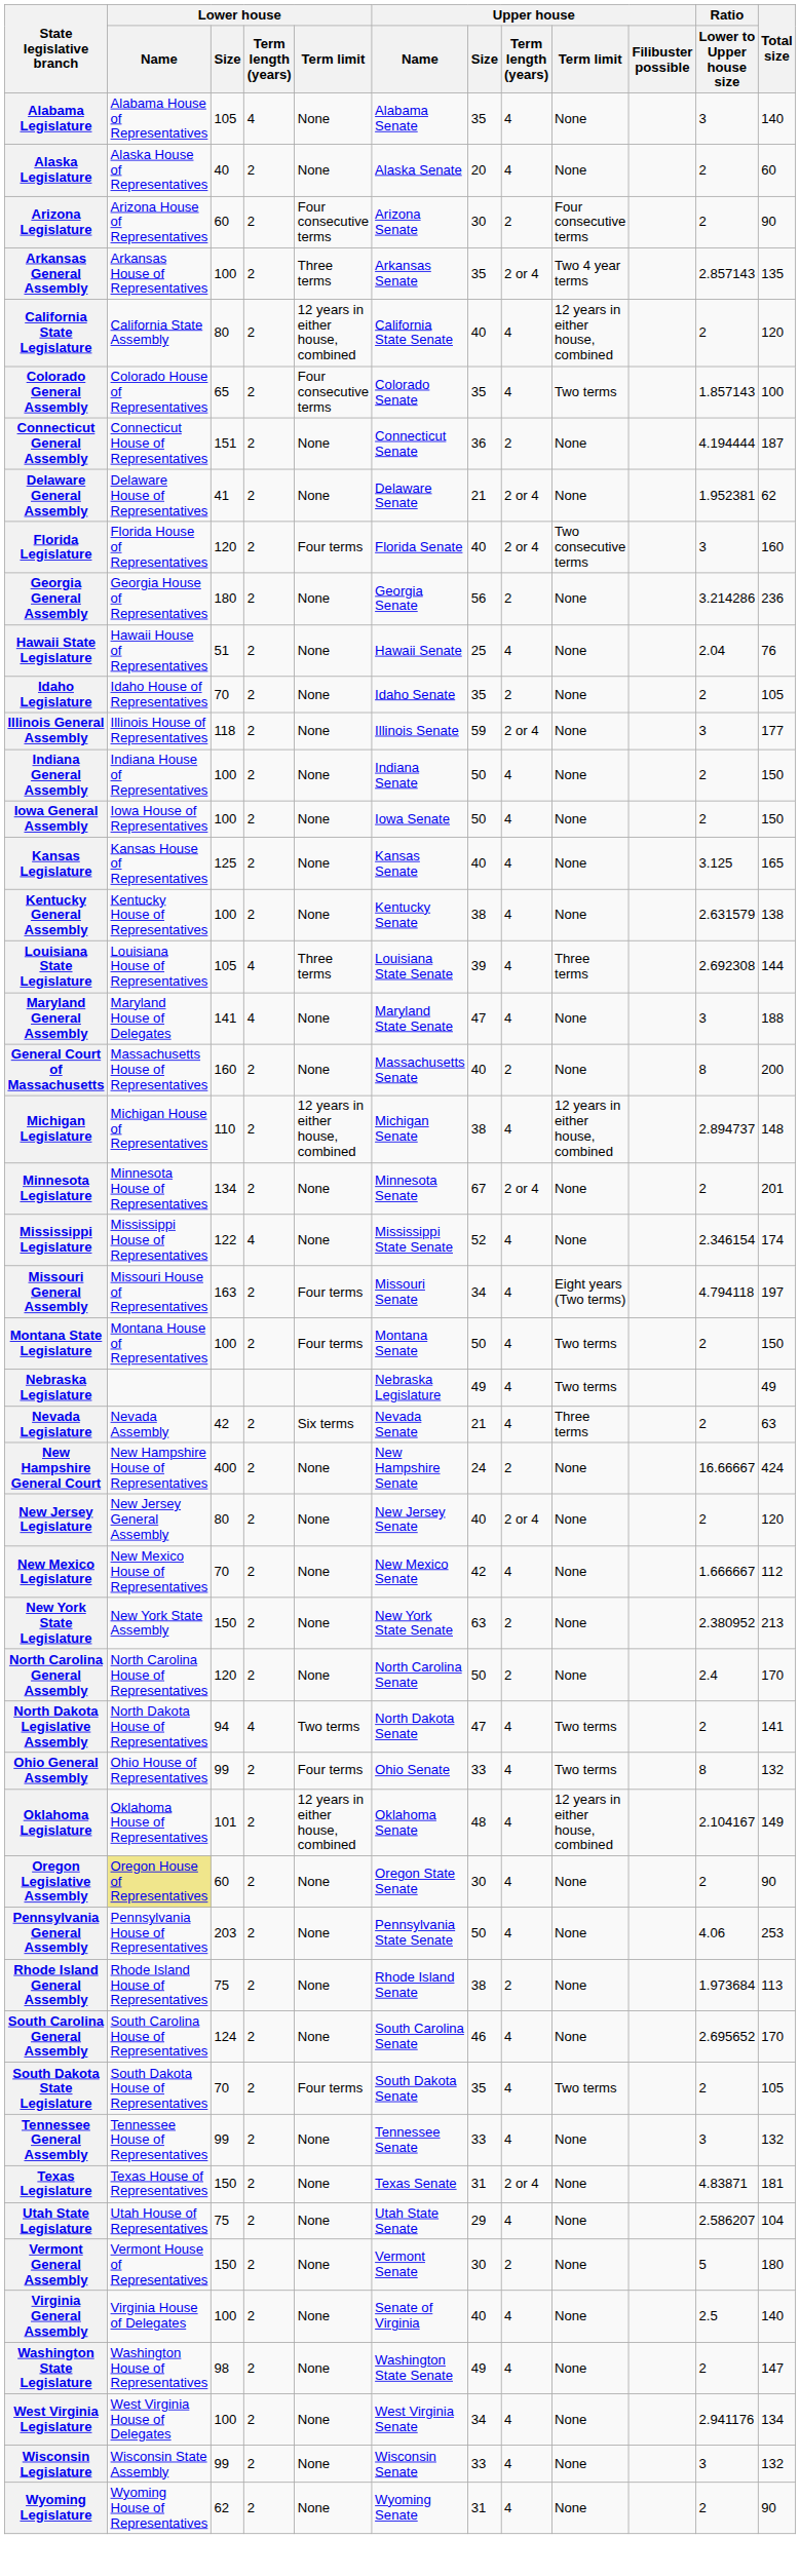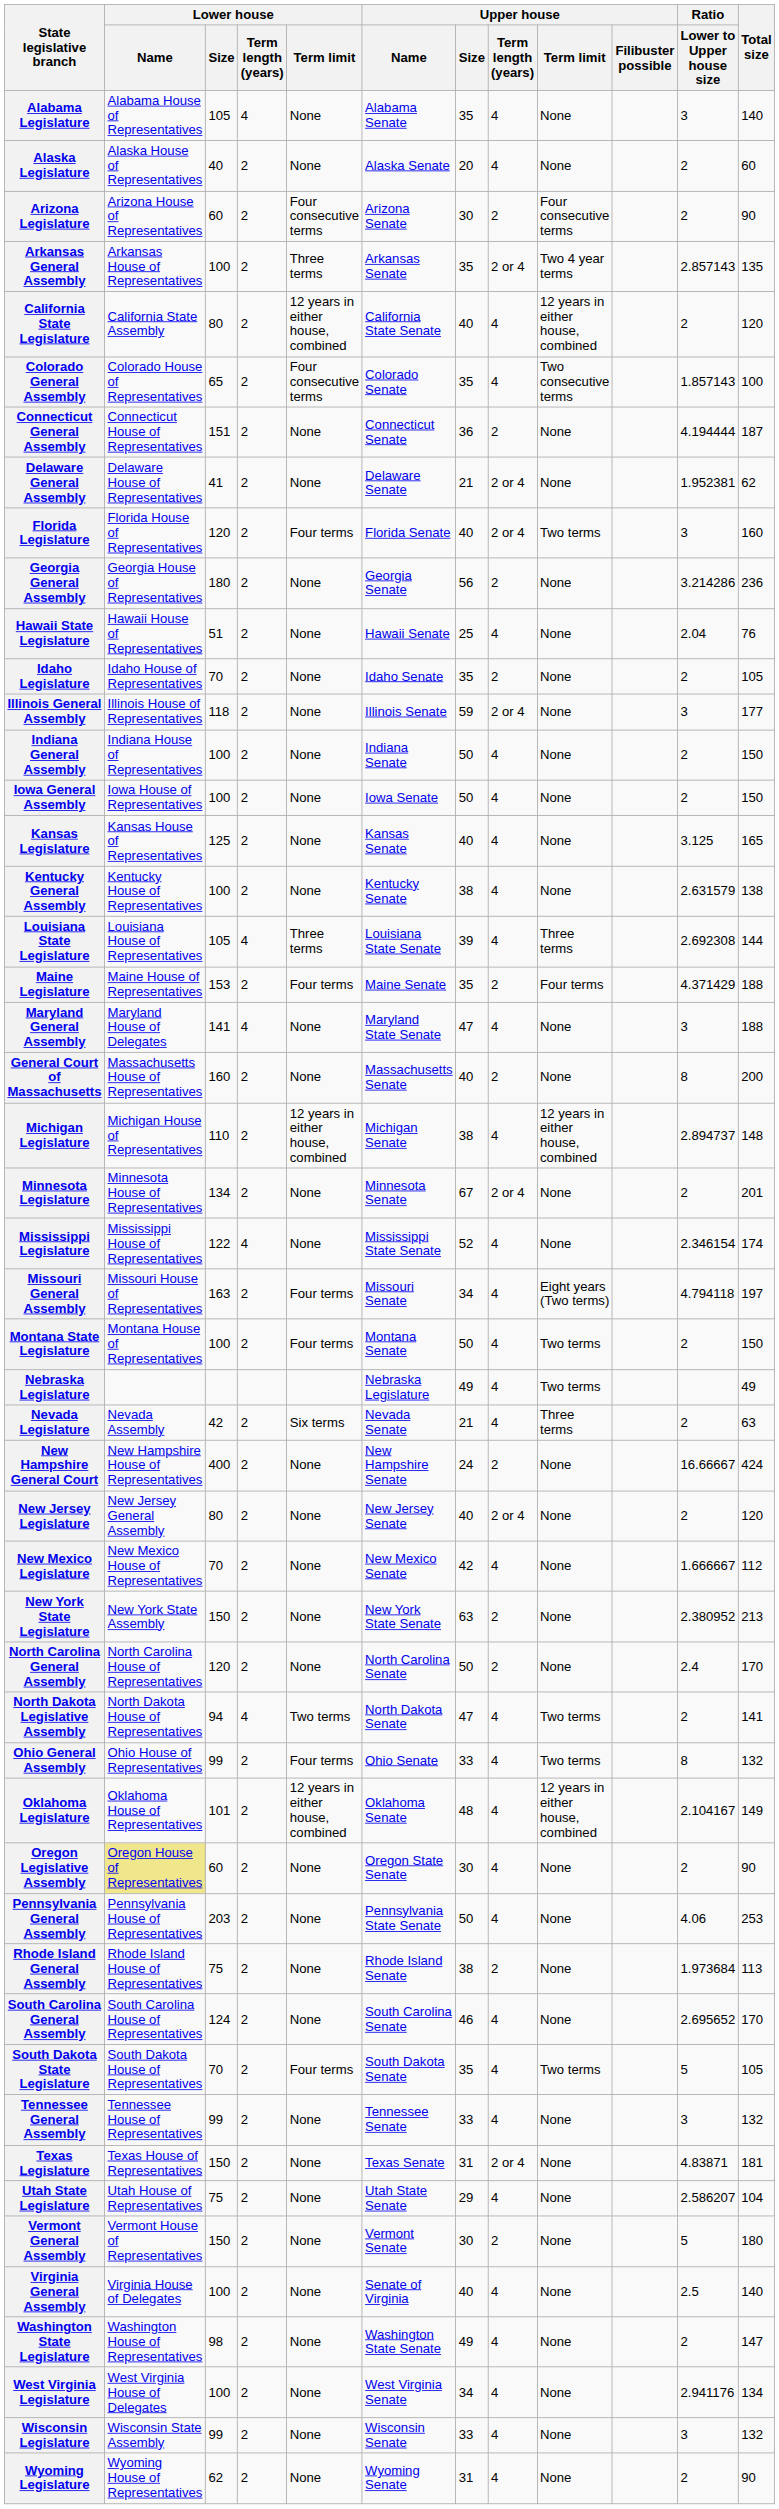 <table class="wikitable sortable plainrowheaders" border="1">
 <tr>
 <th scope="col" rowspan="2">State legislative branch</th>
 <th scope="col" colspan="4">Lower house</th>
 <th scope="col" colspan="5">Upper house</th>
 <th scope="col">Ratio</th>
 <th scope="col" rowspan="2">Total size</th>
 </tr>
 <tr>
 <th>Name</th>
 <th scope="col" style="width: 50px;">Size</th>
 <th scope="col" style="width: 50px;">Term length (years)</th>
 <th>Term limit</th>
 <th>Name</th>
 <th scope="col" style="width: 50px;">Size</th>
 <th scope="col" style="width: 50px;">Term length (years)</th>
 <th>Term limit</th>
 <th scope="col" style="width: 10px;">Filibuster possible</th>
 <th scope="col" style="width: 70px;">Lower to Upper house size</th>
 </tr>
 <tr>
 <th scope="row"><a href='#'>Alabama Legislature</a></th>
 <td><a href='#'>Alabama House of Representatives</a></td>
 <td>105</td>
 <td>4</td>
 <td>None</td>
 <td><a href='#'>Alabama Senate</a></td>
 <td>35</td>
 <td>4</td>
 <td>None</td>
 <td></td>
 <td>3</td>
 <td>140</td>
 </tr>
 <tr>
 <th scope="row"><a href='#'>Alaska Legislature</a></th>
 <td><a href='#'>Alaska House of Representatives</a></td>
 <td>40</td>
 <td>2</td>
 <td>None</td>
 <td><a href='#'>Alaska Senate</a></td>
 <td>20</td>
 <td>4</td>
 <td>None</td>
 <td></td>
 <td>2</td>
 <td>60</td>
 </tr>
 <tr>
 <th scope="row"><a href='#'>Arizona Legislature</a></th>
 <td><a href='#'>Arizona House of Representatives</a></td>
 <td>60</td>
 <td>2</td>
 <td>Four consecutive terms</td>
 <td><a href='#'>Arizona Senate</a></td>
 <td>30</td>
 <td>2</td>
 <td>Four consecutive terms</td>
 <td></td>
 <td>2</td>
 <td>90</td>
 </tr>
 <tr>
 <th scope="row"><a href='#'>Arkansas General Assembly</a></th>
 <td><a href='#'>Arkansas House of Representatives</a></td>
 <td>100</td>
 <td>2</td>
 <td>Three terms</td>
 <td><a href='#'>Arkansas Senate</a></td>
 <td>35</td>
 <td>2 or 4</td>
 <td>Two 4 year terms</td>
 <td></td>
 <td>2.857143</td>
 <td>135</td>
 </tr>
 <tr>
 <th scope="row"><a href='#'>California State Legislature</a></th>
 <td><a href='#'>California State Assembly</a></td>
 <td>80</td>
 <td>2</td>
 <td>12 years in either house, combined</td>
 <td><a href='#'>California State Senate</a></td>
 <td>40</td>
 <td>4</td>
 <td>12 years in either house, combined</td>
 <td></td>
 <td>2</td>
 <td>120</td>
 </tr>
 <tr>
 <th scope="row"><a href='#'>Colorado General Assembly</a></th>
 <td><a href='#'>Colorado House of Representatives</a></td>
 <td>65</td>
 <td>2</td>
 <td>Four consecutive terms</td>
 <td><a href='#'>Colorado Senate</a></td>
 <td>35</td>
 <td>4</td>
-<td>Two terms</td>
+<td>Two consecutive terms</td>
 <td></td>
 <td>1.857143</td>
 <td>100</td>
 </tr>
 <tr>
 <th scope="row"><a href='#'>Connecticut General Assembly</a></th>
 <td><a href='#'>Connecticut House of Representatives</a></td>
 <td>151</td>
 <td>2</td>
 <td>None</td>
 <td><a href='#'>Connecticut Senate</a></td>
 <td>36</td>
 <td>2</td>
 <td>None</td>
 <td></td>
 <td>4.194444</td>
 <td>187</td>
 </tr>
 <tr>
 <th scope="row"><a href='#'>Delaware General Assembly</a></th>
 <td><a href='#'>Delaware House of Representatives</a></td>
 <td>41</td>
 <td>2</td>
 <td>None</td>
 <td><a href='#'>Delaware Senate</a></td>
 <td>21</td>
 <td>2 or 4</td>
 <td>None</td>
 <td></td>
 <td>1.952381</td>
 <td>62</td>
 </tr>
 <tr>
 <th scope="row"><a href='#'>Florida Legislature</a></th>
 <td><a href='#'>Florida House of Representatives</a></td>
 <td>120</td>
 <td>2</td>
 <td>Four terms</td>
 <td><a href='#'>Florida Senate</a></td>
 <td>40</td>
 <td>2 or 4</td>
-<td>Two consecutive terms</td>
+<td>Two terms</td>
 <td></td>
 <td>3</td>
 <td>160</td>
 </tr>
 <tr>
 <th scope="row"><a href='#'>Georgia General Assembly</a></th>
 <td><a href='#'>Georgia House of Representatives</a></td>
 <td>180</td>
 <td>2</td>
 <td>None</td>
 <td><a href='#'>Georgia Senate</a></td>
 <td>56</td>
 <td>2</td>
 <td>None</td>
 <td></td>
 <td>3.214286</td>
 <td>236</td>
 </tr>
 <tr>
 <th scope="row"><a href='#'>Hawaii State Legislature</a></th>
 <td><a href='#'>Hawaii House of Representatives</a></td>
 <td>51</td>
 <td>2</td>
 <td>None</td>
 <td><a href='#'>Hawaii Senate</a></td>
 <td>25</td>
 <td>4</td>
 <td>None</td>
 <td></td>
 <td>2.04</td>
 <td>76</td>
 </tr>
 <tr>
 <th scope="row"><a href='#'>Idaho Legislature</a></th>
 <td><a href='#'>Idaho House of Representatives</a></td>
 <td>70</td>
 <td>2</td>
 <td>None</td>
 <td><a href='#'>Idaho Senate</a></td>
 <td>35</td>
 <td>2</td>
 <td>None</td>
 <td></td>
 <td>2</td>
 <td>105</td>
 </tr>
 <tr>
 <th scope="row"><a href='#'>Illinois General Assembly</a></th>
 <td><a href='#'>Illinois House of Representatives</a></td>
 <td>118</td>
 <td>2</td>
 <td>None</td>
 <td><a href='#'>Illinois Senate</a></td>
 <td>59</td>
 <td>2 or 4</td>
 <td>None</td>
 <td></td>
 <td>3</td>
 <td>177</td>
 </tr>
 <tr>
 <th scope="row"><a href='#'>Indiana General Assembly</a></th>
 <td><a href='#'>Indiana House of Representatives</a></td>
 <td>100</td>
 <td>2</td>
 <td>None</td>
 <td><a href='#'>Indiana Senate</a></td>
 <td>50</td>
 <td>4</td>
 <td>None</td>
 <td></td>
 <td>2</td>
 <td>150</td>
 </tr>
 <tr>
 <th scope="row"><a href='#'>Iowa General Assembly</a></th>
 <td><a href='#'>Iowa House of Representatives</a></td>
 <td>100</td>
 <td>2</td>
 <td>None</td>
 <td><a href='#'>Iowa Senate</a></td>
 <td>50</td>
 <td>4</td>
 <td>None</td>
 <td></td>
 <td>2</td>
 <td>150</td>
 </tr>
 <tr>
 <th scope="row"><a href='#'>Kansas Legislature</a></th>
 <td><a href='#'>Kansas House of Representatives</a></td>
 <td>125</td>
 <td>2</td>
 <td>None</td>
 <td><a href='#'>Kansas Senate</a></td>
 <td>40</td>
 <td>4</td>
 <td>None</td>
 <td></td>
 <td>3.125</td>
 <td>165</td>
 </tr>
 <tr>
 <th scope="row"><a href='#'>Kentucky General Assembly</a></th>
 <td><a href='#'>Kentucky House of Representatives</a></td>
 <td>100</td>
 <td>2</td>
 <td>None</td>
 <td><a href='#'>Kentucky Senate</a></td>
 <td>38</td>
 <td>4</td>
 <td>None</td>
 <td></td>
 <td>2.631579</td>
 <td>138</td>
 </tr>
 <tr>
 <th scope="row"><a href='#'>Louisiana State Legislature</a></th>
 <td><a href='#'>Louisiana House of Representatives</a></td>
 <td>105</td>
 <td>4</td>
 <td>Three terms</td>
 <td><a href='#'>Louisiana State Senate</a></td>
 <td>39</td>
 <td>4</td>
 <td>Three terms</td>
 <td></td>
 <td>2.692308</td>
 <td>144</td>
+</tr>
+<tr>
+<th scope="row"><a href='#'>Maine Legislature</a></th>
+<td><a href='#'>Maine House of Representatives</a></td>
+<td>153</td>
+<td>2</td>
+<td>Four terms</td>
+<td><a href='#'>Maine Senate</a></td>
+<td>35</td>
+<td>2</td>
+<td>Four terms</td>
+<td></td>
+<td>4.371429</td>
+<td>188</td>
 </tr>
 <tr>
 <th scope="row"><a href='#'>Maryland General Assembly</a></th>
 <td><a href='#'>Maryland House of Delegates</a></td>
 <td>141</td>
 <td>4</td>
 <td>None</td>
 <td><a href='#'>Maryland State Senate</a></td>
 <td>47</td>
 <td>4</td>
 <td>None</td>
 <td></td>
 <td>3</td>
 <td>188</td>
 </tr>
 <tr>
 <th scope="row"><a href='#'>General Court of Massachusetts</a></th>
 <td><a href='#'>Massachusetts House of Representatives</a></td>
 <td>160</td>
 <td>2</td>
 <td>None</td>
 <td><a href='#'>Massachusetts Senate</a></td>
 <td>40</td>
 <td>2</td>
 <td>None</td>
 <td></td>
 <td>8</td>
 <td>200</td>
 </tr>
 <tr>
 <th scope="row"><a href='#'>Michigan Legislature</a></th>
 <td><a href='#'>Michigan House of Representatives</a></td>
 <td>110</td>
 <td>2</td>
 <td>12 years in either house, combined</td>
 <td><a href='#'>Michigan Senate</a></td>
 <td>38</td>
 <td>4</td>
 <td>12 years in either house, combined</td>
 <td></td>
 <td>2.894737</td>
 <td>148</td>
 </tr>
 <tr>
 <th scope="row"><a href='#'>Minnesota Legislature</a></th>
 <td><a href='#'>Minnesota House of Representatives</a></td>
 <td>134</td>
 <td>2</td>
 <td>None</td>
 <td><a href='#'>Minnesota Senate</a></td>
 <td>67</td>
 <td>2 or 4</td>
 <td>None</td>
 <td></td>
 <td>2</td>
 <td>201</td>
 </tr>
 <tr>
 <th scope="row"><a href='#'>Mississippi Legislature</a></th>
 <td><a href='#'>Mississippi House of Representatives</a></td>
 <td>122</td>
 <td>4</td>
 <td>None</td>
 <td><a href='#'>Mississippi State Senate</a></td>
 <td>52</td>
 <td>4</td>
 <td>None</td>
 <td></td>
 <td>2.346154</td>
 <td>174</td>
 </tr>
 <tr>
 <th scope="row"><a href='#'>Missouri General Assembly</a></th>
 <td><a href='#'>Missouri House of Representatives</a></td>
 <td>163</td>
 <td>2</td>
 <td>Four terms</td>
 <td><a href='#'>Missouri Senate</a></td>
 <td>34</td>
 <td>4</td>
 <td>Eight years (Two terms)</td>
 <td></td>
 <td>4.794118</td>
 <td>197</td>
 </tr>
 <tr>
 <th scope="row"><a href='#'>Montana State Legislature</a></th>
 <td><a href='#'>Montana House of Representatives</a></td>
 <td>100</td>
 <td>2</td>
 <td>Four terms</td>
 <td><a href='#'>Montana Senate</a></td>
 <td>50</td>
 <td>4</td>
 <td>Two terms</td>
 <td></td>
 <td>2</td>
 <td>150</td>
 </tr>
 <tr>
 <th scope="row"><a href='#'>Nebraska Legislature</a></th>
 <td></td>
 <td></td>
 <td></td>
 <td></td>
 <td><a href='#'>Nebraska Legislature</a></td>
 <td>49</td>
 <td>4</td>
 <td>Two terms</td>
 <td></td>
 <td></td>
 <td>49</td>
 </tr>
 <tr>
 <th scope="row"><a href='#'>Nevada Legislature</a></th>
 <td><a href='#'>Nevada Assembly</a></td>
 <td>42</td>
 <td>2</td>
 <td>Six terms</td>
 <td><a href='#'>Nevada Senate</a></td>
 <td>21</td>
 <td>4</td>
 <td>Three terms</td>
 <td></td>
 <td>2</td>
 <td>63</td>
 </tr>
 <tr>
 <th scope="row"><a href='#'>New Hampshire General Court</a></th>
 <td><a href='#'>New Hampshire House of Representatives</a></td>
 <td>400</td>
 <td>2</td>
 <td>None</td>
 <td><a href='#'>New Hampshire Senate</a></td>
 <td>24</td>
 <td>2</td>
 <td>None</td>
 <td></td>
 <td>16.66667</td>
 <td>424</td>
 </tr>
 <tr>
 <th scope="row"><a href='#'>New Jersey Legislature</a></th>
 <td><a href='#'>New Jersey General Assembly</a></td>
 <td>80</td>
 <td>2</td>
 <td>None</td>
 <td><a href='#'>New Jersey Senate</a></td>
 <td>40</td>
 <td>2 or 4</td>
 <td>None</td>
 <td></td>
 <td>2</td>
 <td>120</td>
 </tr>
 <tr>
 <th scope="row"><a href='#'>New Mexico Legislature</a></th>
 <td><a href='#'>New Mexico House of Representatives</a></td>
 <td>70</td>
 <td>2</td>
 <td>None</td>
 <td><a href='#'>New Mexico Senate</a></td>
 <td>42</td>
 <td>4</td>
 <td>None</td>
 <td></td>
 <td>1.666667</td>
 <td>112</td>
 </tr>
 <tr>
 <th scope="row"><a href='#'>New York State Legislature</a></th>
 <td><a href='#'>New York State Assembly</a></td>
 <td>150</td>
 <td>2</td>
 <td>None</td>
 <td><a href='#'>New York State Senate</a></td>
 <td>63</td>
 <td>2</td>
 <td>None</td>
 <td></td>
 <td>2.380952</td>
 <td>213</td>
 </tr>
 <tr>
 <th scope="row"><a href='#'>North Carolina General Assembly</a></th>
 <td><a href='#'>North Carolina House of Representatives</a></td>
 <td>120</td>
 <td>2</td>
 <td>None</td>
 <td><a href='#'>North Carolina Senate</a></td>
 <td>50</td>
 <td>2</td>
 <td>None</td>
 <td></td>
 <td>2.4</td>
 <td>170</td>
 </tr>
 <tr>
 <th scope="row"><a href='#'>North Dakota Legislative Assembly</a></th>
 <td><a href='#'>North Dakota House of Representatives</a></td>
 <td>94</td>
 <td>4</td>
 <td>Two terms</td>
 <td><a href='#'>North Dakota Senate</a></td>
 <td>47</td>
 <td>4</td>
 <td>Two terms</td>
 <td></td>
 <td>2</td>
 <td>141</td>
 </tr>
 <tr>
 <th scope="row"><a href='#'>Ohio General Assembly</a></th>
 <td><a href='#'>Ohio House of Representatives</a></td>
 <td>99</td>
 <td>2</td>
 <td>Four terms</td>
 <td><a href='#'>Ohio Senate</a></td>
 <td>33</td>
 <td>4</td>
 <td>Two terms</td>
 <td></td>
 <td>8</td>
 <td>132</td>
 </tr>
 <tr>
 <th scope="row"><a href='#'>Oklahoma Legislature</a></th>
 <td><a href='#'>Oklahoma House of Representatives</a></td>
 <td>101</td>
 <td>2</td>
 <td>12 years in either house, combined</td>
 <td><a href='#'>Oklahoma Senate</a></td>
 <td>48</td>
 <td>4</td>
 <td>12 years in either house, combined</td>
 <td></td>
 <td>2.104167</td>
 <td>149</td>
 </tr>
 <tr>
 <th scope="row"><a href='#'>Oregon Legislative Assembly</a></th>
 <td style="background: khaki;"><a href='#'>Oregon House of Representatives</a></td>
 <td>60</td>
 <td>2</td>
 <td>None</td>
 <td><a href='#'>Oregon State Senate</a></td>
 <td>30</td>
 <td>4</td>
 <td>None</td>
 <td></td>
 <td>2</td>
 <td>90</td>
 </tr>
 <tr>
 <th scope="row"><a href='#'>Pennsylvania General Assembly</a></th>
 <td><a href='#'>Pennsylvania House of Representatives</a></td>
 <td>203</td>
 <td>2</td>
 <td>None</td>
 <td><a href='#'>Pennsylvania State Senate</a></td>
 <td>50</td>
 <td>4</td>
 <td>None</td>
 <td></td>
 <td>4.06</td>
 <td>253</td>
 </tr>
 <tr>
 <th scope="row"><a href='#'>Rhode Island General Assembly</a></th>
 <td><a href='#'>Rhode Island House of Representatives</a></td>
 <td>75</td>
 <td>2</td>
 <td>None</td>
 <td><a href='#'>Rhode Island Senate</a></td>
 <td>38</td>
 <td>2</td>
 <td>None</td>
 <td></td>
 <td>1.973684</td>
 <td>113</td>
 </tr>
 <tr>
 <th scope="row"><a href='#'>South Carolina General Assembly</a></th>
 <td><a href='#'>South Carolina House of Representatives</a></td>
 <td>124</td>
 <td>2</td>
 <td>None</td>
 <td><a href='#'>South Carolina Senate</a></td>
 <td>46</td>
 <td>4</td>
 <td>None</td>
 <td></td>
 <td>2.695652</td>
 <td>170</td>
 </tr>
 <tr>
 <th scope="row"><a href='#'>South Dakota State Legislature</a></th>
 <td><a href='#'>South Dakota House of Representatives</a></td>
 <td>70</td>
 <td>2</td>
 <td>Four terms</td>
 <td><a href='#'>South Dakota Senate</a></td>
 <td>35</td>
 <td>4</td>
 <td>Two terms</td>
 <td></td>
-<td>2</td>
+<td>5</td>
 <td>105</td>
 </tr>
 <tr>
 <th scope="row"><a href='#'>Tennessee General Assembly</a></th>
 <td><a href='#'>Tennessee House of Representatives</a></td>
 <td>99</td>
 <td>2</td>
 <td>None</td>
 <td><a href='#'>Tennessee Senate</a></td>
 <td>33</td>
 <td>4</td>
 <td>None</td>
 <td></td>
 <td>3</td>
 <td>132</td>
 </tr>
 <tr>
 <th scope="row"><a href='#'>Texas Legislature</a></th>
 <td><a href='#'>Texas House of Representatives</a></td>
 <td>150</td>
 <td>2</td>
 <td>None</td>
 <td><a href='#'>Texas Senate</a></td>
 <td>31</td>
 <td>2 or 4</td>
 <td>None</td>
 <td></td>
 <td>4.83871</td>
 <td>181</td>
 </tr>
 <tr>
 <th scope="row"><a href='#'>Utah State Legislature</a></th>
 <td><a href='#'>Utah House of Representatives</a></td>
 <td>75</td>
 <td>2</td>
 <td>None</td>
 <td><a href='#'>Utah State Senate</a></td>
 <td>29</td>
 <td>4</td>
 <td>None</td>
 <td></td>
 <td>2.586207</td>
 <td>104</td>
 </tr>
 <tr>
 <th scope="row"><a href='#'>Vermont General Assembly</a></th>
 <td><a href='#'>Vermont House of Representatives</a></td>
 <td>150</td>
 <td>2</td>
 <td>None</td>
 <td><a href='#'>Vermont Senate</a></td>
 <td>30</td>
 <td>2</td>
 <td>None</td>
 <td></td>
 <td>5</td>
 <td>180</td>
 </tr>
 <tr>
 <th scope="row"><a href='#'>Virginia General Assembly</a></th>
 <td><a href='#'>Virginia House of Delegates</a></td>
 <td>100</td>
 <td>2</td>
 <td>None</td>
 <td><a href='#'>Senate of Virginia</a></td>
 <td>40</td>
 <td>4</td>
 <td>None</td>
 <td></td>
 <td>2.5</td>
 <td>140</td>
 </tr>
 <tr>
 <th scope="row"><a href='#'>Washington State Legislature</a></th>
 <td><a href='#'>Washington House of Representatives</a></td>
 <td>98</td>
 <td>2</td>
 <td>None</td>
 <td><a href='#'>Washington State Senate</a></td>
 <td>49</td>
 <td>4</td>
 <td>None</td>
 <td></td>
 <td>2</td>
 <td>147</td>
 </tr>
 <tr>
 <th scope="row"><a href='#'>West Virginia Legislature</a></th>
 <td><a href='#'>West Virginia House of Delegates</a></td>
 <td>100</td>
 <td>2</td>
 <td>None</td>
 <td><a href='#'>West Virginia Senate</a></td>
 <td>34</td>
 <td>4</td>
 <td>None</td>
 <td></td>
 <td>2.941176</td>
 <td>134</td>
 </tr>
 <tr>
 <th scope="row"><a href='#'>Wisconsin Legislature</a></th>
 <td><a href='#'>Wisconsin State Assembly</a></td>
 <td>99</td>
 <td>2</td>
 <td>None</td>
 <td><a href='#'>Wisconsin Senate</a></td>
 <td>33</td>
 <td>4</td>
 <td>None</td>
 <td></td>
 <td>3</td>
 <td>132</td>
 </tr>
 <tr>
 <th scope="row"><a href='#'>Wyoming Legislature</a></th>
 <td><a href='#'>Wyoming House of Representatives</a></td>
 <td>62</td>
 <td>2</td>
 <td>None</td>
 <td><a href='#'>Wyoming Senate</a></td>
 <td>31</td>
 <td>4</td>
 <td>None</td>
 <td></td>
 <td>2</td>
 <td>90</td>
 </tr>
 </table>
